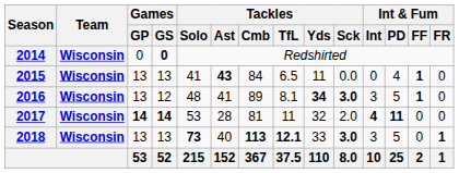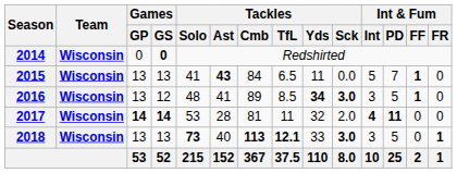 <table class="wikitable" style="text-align:center;">
 <tr>
 <th rowspan="2">Season</th>
 <th rowspan="2">Team</th>
 <th colspan="2">Games</th>
 <th colspan="6">Tackles</th>
 <th colspan="4">Int & Fum</th>
 </tr>
 <tr>
 <th>GP</th>
 <th>GS</th>
 <th>Solo</th>
 <th>Ast</th>
 <th>Cmb</th>
 <th>TfL</th>
 <th>Yds</th>
 <th>Sck</th>
 <th>Int</th>
 <th>PD</th>
 <th>FF</th>
 <th>FR</th>
 </tr>
 <tr>
 <th><a href='#'>2014</a></th>
 <th><a href='#'>Wisconsin</a></th>
 <td>0</td>
 <td><strong>0</strong></td>
 <td colspan="10"><em>Redshirted</em></td>
 </tr>
 <tr>
 <th><a href='#'>2015</a></th>
 <th><a href='#'>Wisconsin</a></th>
 <td>13</td>
 <td>13</td>
 <td>41</td>
 <td><strong>43</strong></td>
 <td>84</td>
 <td>6.5</td>
 <td>11</td>
 <td>0.0</td>
-<td>0</td>
-<td>4</td>
+<td>5</td>
+<td>7</td>
 <td><strong>1</strong></td>
 <td>0</td>
 </tr>
 <tr>
 <th><a href='#'>2016</a></th>
 <th><a href='#'>Wisconsin</a></th>
 <td>13</td>
 <td>12</td>
 <td>48</td>
 <td>41</td>
 <td>89</td>
-<td>8.1</td>
+<td>8.5</td>
 <td><strong>34</strong></td>
 <td><strong>3.0</strong></td>
 <td>3</td>
 <td>5</td>
 <td><strong>1</strong></td>
 <td>0</td>
 </tr>
 <tr>
 <th><a href='#'>2017</a></th>
 <th><a href='#'>Wisconsin</a></th>
 <td><strong>14</strong></td>
 <td><strong>14</strong></td>
 <td>53</td>
 <td>28</td>
 <td>81</td>
 <td>11</td>
 <td>32</td>
 <td>2.0</td>
 <td><strong>4</strong></td>
 <td><strong>11</strong></td>
 <td>0</td>
 <td>0</td>
 </tr>
 <tr>
 <th><a href='#'>2018</a></th>
 <th><a href='#'>Wisconsin</a></th>
 <td>13</td>
 <td>13</td>
 <td><strong>73</strong></td>
 <td>40</td>
 <td><strong>113</strong></td>
 <td><strong>12.1</strong></td>
 <td>33</td>
 <td><strong>3.0</strong></td>
 <td>3</td>
 <td>5</td>
 <td>0</td>
 <td><strong>1</strong></td>
 </tr>
 <tr>
 <th colspan="2"></th>
 <th>53</th>
 <th>52</th>
 <th>215</th>
 <th>152</th>
 <th>367</th>
 <th>37.5</th>
 <th>110</th>
 <th>8.0</th>
 <th>10</th>
 <th>25</th>
 <th>2</th>
 <th>1</th>
 </tr>
 </table>
